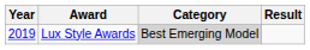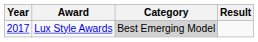 <table class="wikitable sortable">
 <tr>
 <th>Year</th>
 <th>Award</th>
 <th>Category</th>
 <th>Result</th>
 </tr>
 <tr>
-<td><a href='#'>2019</a></td>
+<td><a href='#'>2017</a></td>
 <td><a href='#'>Lux Style Awards</a></td>
 <td style="background: lightgrey;">Best Emerging Model</td>
 <td></td>
 </tr>
 </table>
